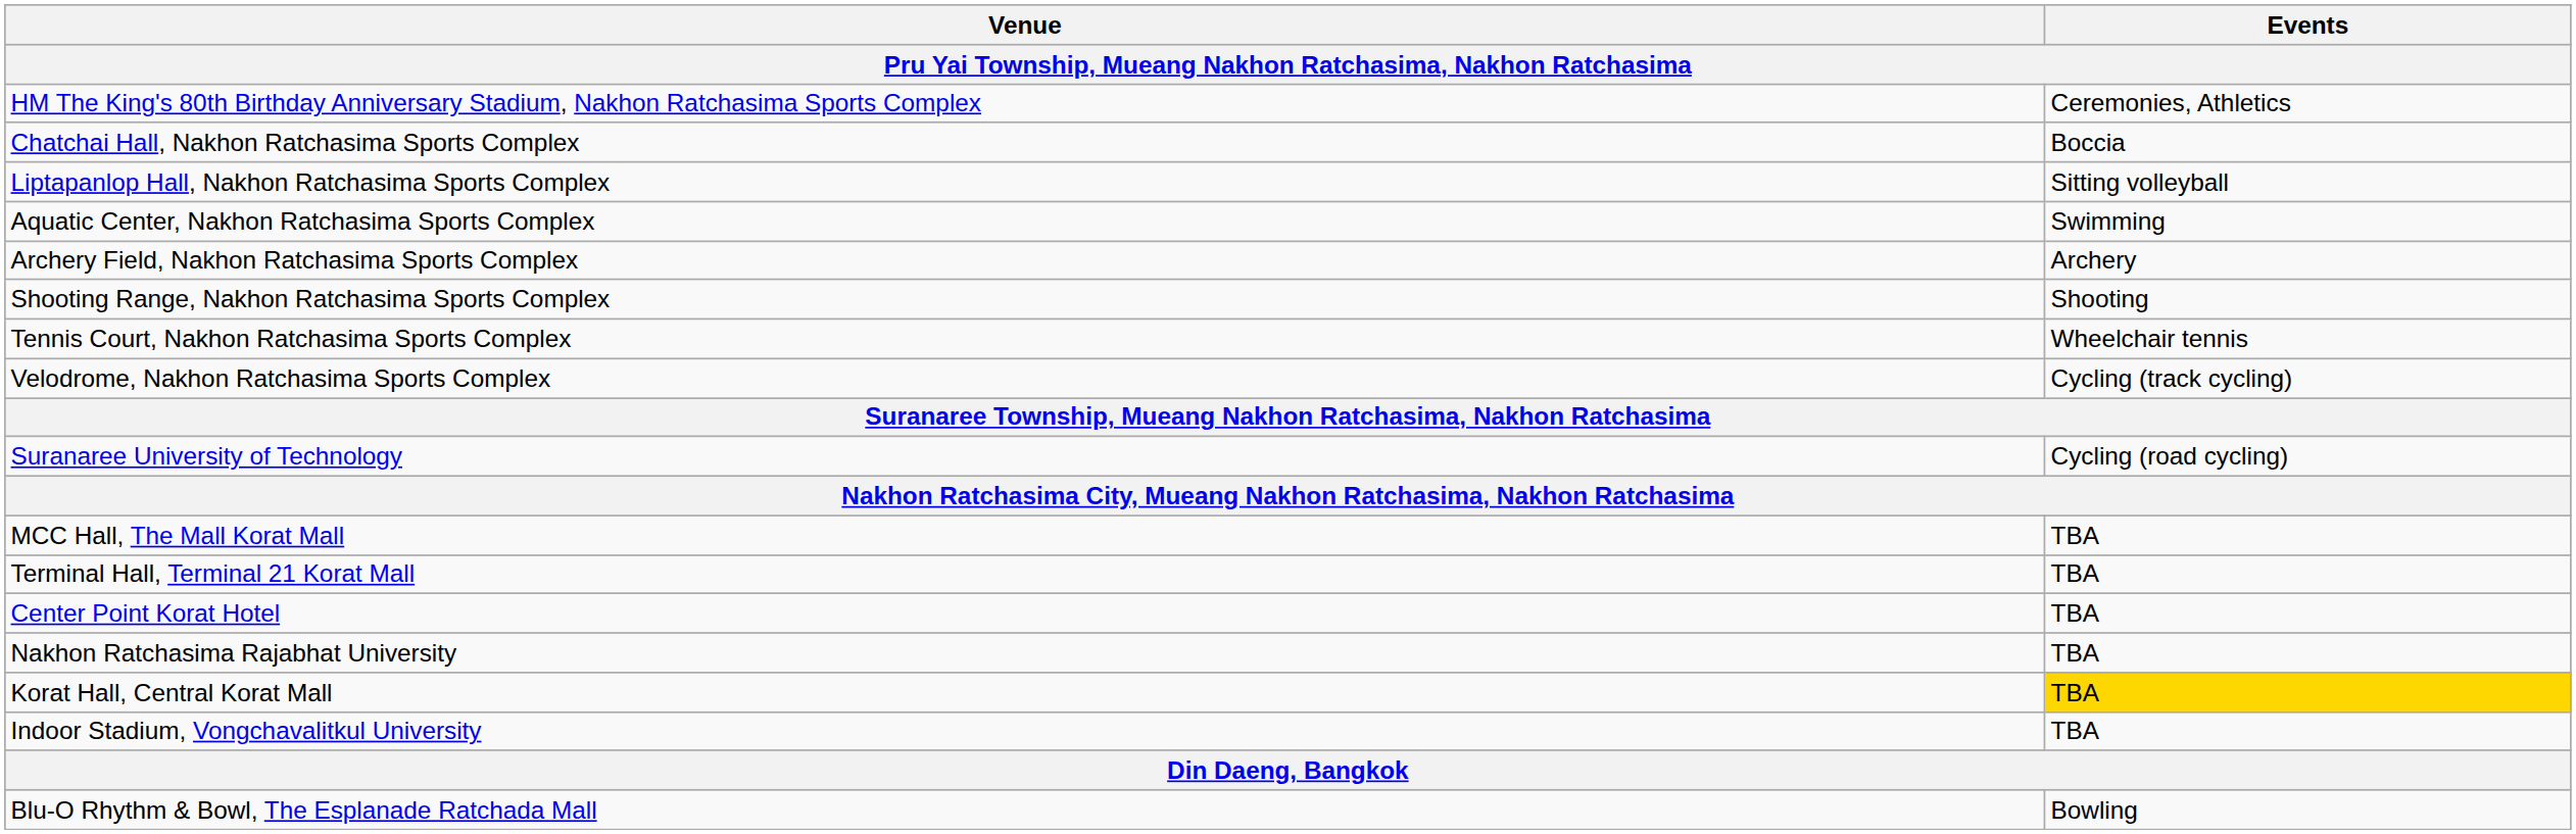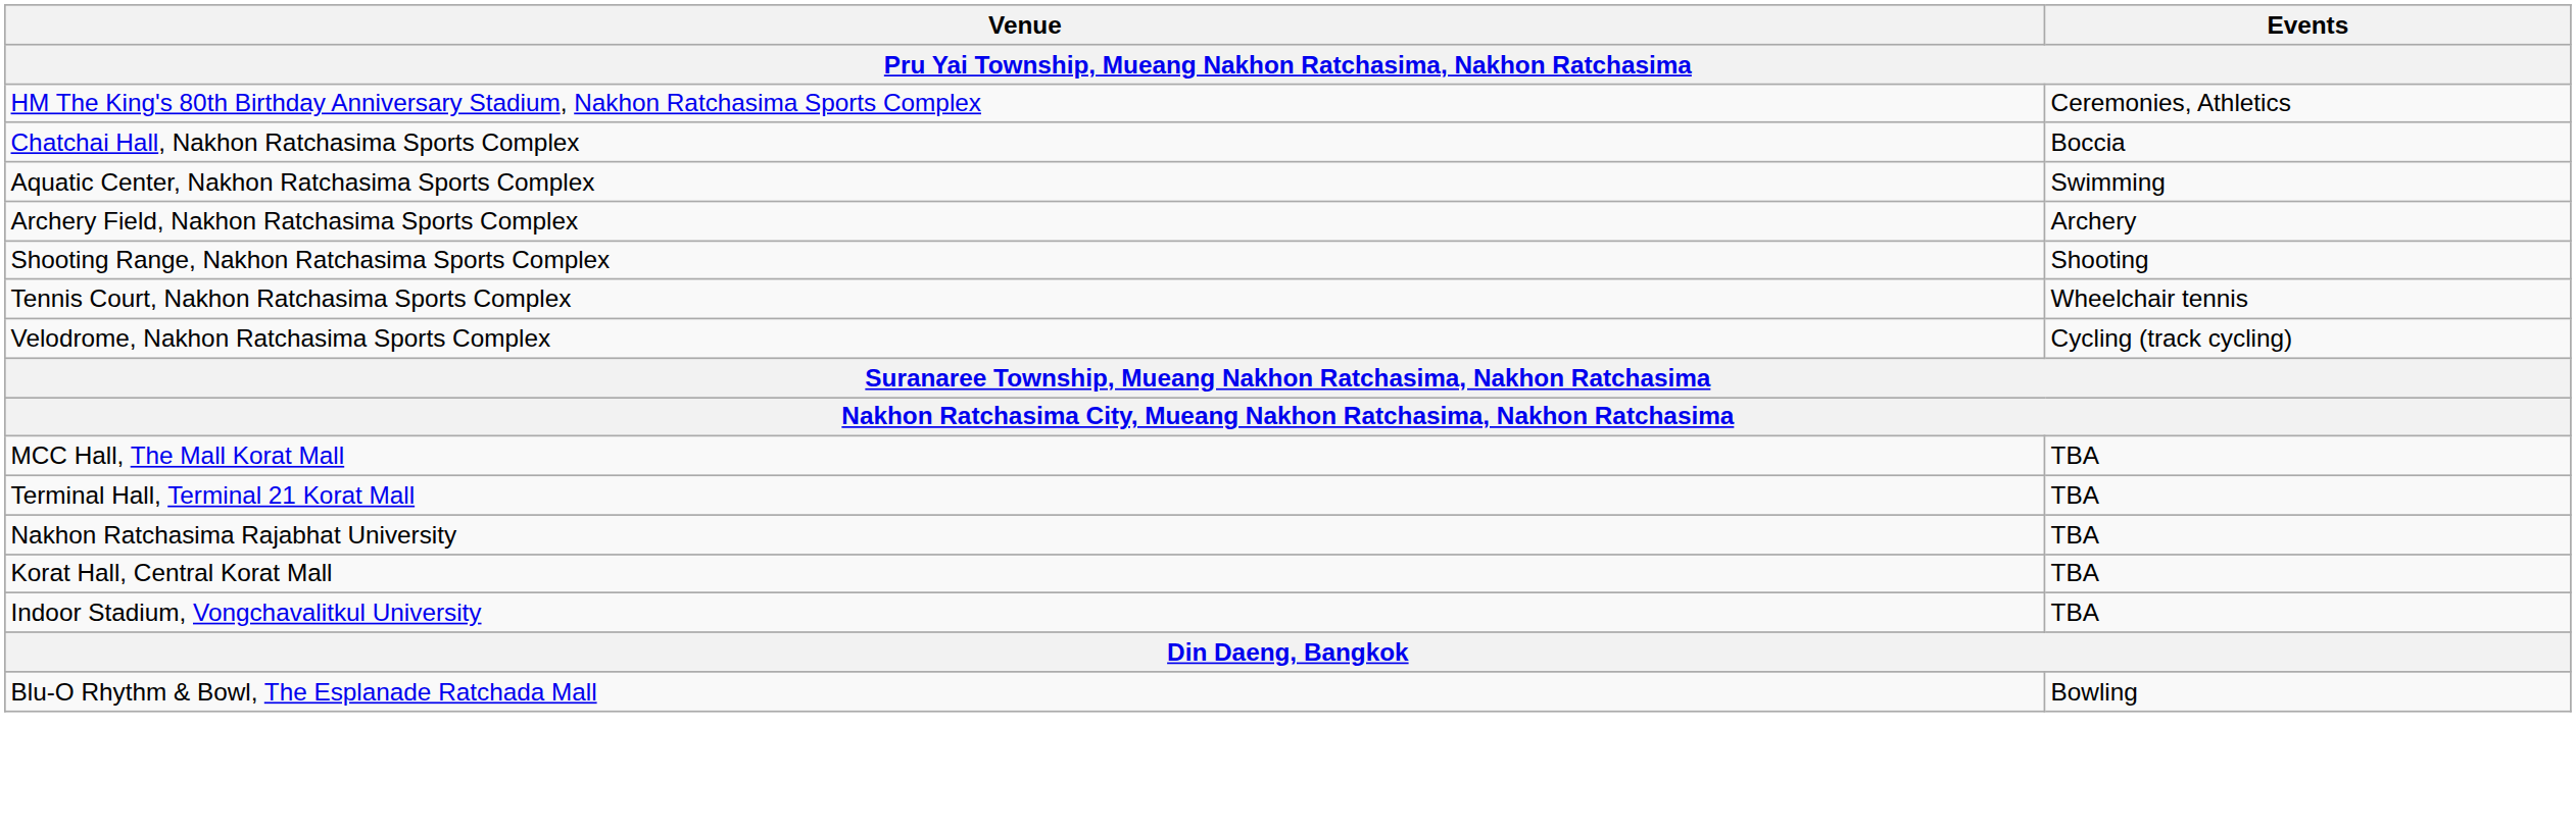 <table class="wikitable" style="width:75%; font-size:90%;">
 <tr>
 <th>Venue</th>
 <th>Events</th>
 </tr>
 <tr>
 <th colspan="2"><a href='#'>Pru Yai Township, Mueang Nakhon Ratchasima, Nakhon Ratchasima</a></th>
 </tr>
 <tr>
 <td><a href='#'>HM The King's 80th Birthday Anniversary Stadium</a>, <a href='#'>Nakhon Ratchasima Sports Complex</a></td>
 <td>Ceremonies, Athletics</td>
 </tr>
 <tr>
 <td><a href='#'>Chatchai Hall</a>, Nakhon Ratchasima Sports Complex</td>
 <td>Boccia</td>
-</tr>
-<tr>
-<td><a href='#'>Liptapanlop Hall</a>, Nakhon Ratchasima Sports Complex</td>
-<td>Sitting volleyball</td>
 </tr>
 <tr>
 <td>Aquatic Center, Nakhon Ratchasima Sports Complex</td>
 <td>Swimming</td>
 </tr>
 <tr>
 <td>Archery Field, Nakhon Ratchasima Sports Complex</td>
 <td>Archery</td>
 </tr>
 <tr>
 <td>Shooting Range, Nakhon Ratchasima Sports Complex</td>
 <td>Shooting</td>
 </tr>
 <tr>
 <td>Tennis Court, Nakhon Ratchasima Sports Complex</td>
 <td>Wheelchair tennis</td>
 </tr>
 <tr>
 <td>Velodrome, Nakhon Ratchasima Sports Complex</td>
 <td>Cycling (track cycling)</td>
 </tr>
 <tr>
 <th colspan="2"><a href='#'>Suranaree Township, Mueang Nakhon Ratchasima, Nakhon Ratchasima</a></th>
 </tr>
 <tr>
-<td><a href='#'>Suranaree University of Technology</a></td>
-<td>Cycling (road cycling)</td>
-</tr>
-<tr>
 <th colspan="2"><a href='#'>Nakhon Ratchasima City, Mueang Nakhon Ratchasima, Nakhon Ratchasima</a></th>
 </tr>
 <tr>
 <td>MCC Hall, <a href='#'>The Mall Korat Mall</a></td>
 <td>TBA</td>
 </tr>
 <tr>
 <td>Terminal Hall, <a href='#'>Terminal 21 Korat Mall</a></td>
 <td>TBA</td>
 </tr>
 <tr>
-<td><a href='#'>Center Point Korat Hotel</a></td>
-<td>TBA</td>
-</tr>
-<tr>
 <td>Nakhon Ratchasima Rajabhat University</td>
 <td>TBA</td>
 </tr>
 <tr>
 <td>Korat Hall, Central Korat Mall</td>
-<td style="background: gold;">TBA</td>
+<td>TBA</td>
 </tr>
 <tr>
 <td>Indoor Stadium, <a href='#'>Vongchavalitkul University</a></td>
 <td>TBA</td>
 </tr>
 <tr>
 <th colspan="2"><a href='#'>Din Daeng, Bangkok</a></th>
 </tr>
 <tr>
 <td>Blu-O Rhythm & Bowl, <a href='#'>The Esplanade Ratchada Mall</a></td>
 <td>Bowling</td>
 </tr>
 </table>
